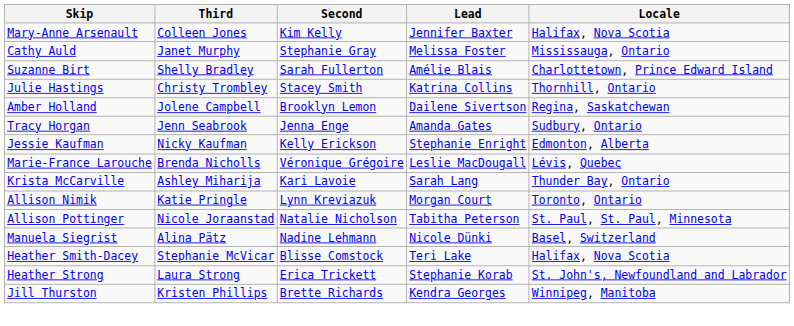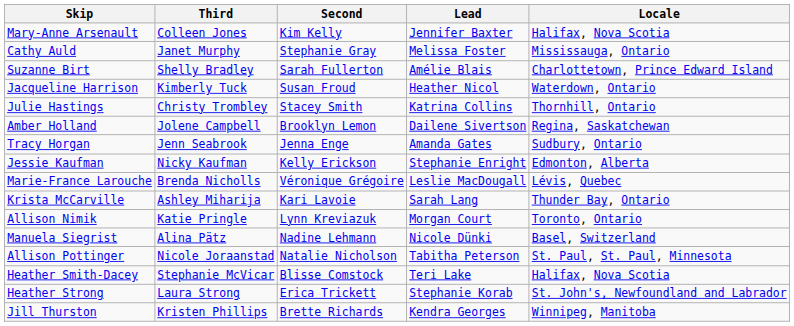 <table class=wikitable>
 <tr>
 <th>Skip</th>
 <th>Third</th>
 <th>Second</th>
 <th>Lead</th>
 <th>Locale</th>
 </tr>
 <tr>
 <td><a href='#'>Mary-Anne Arsenault</a></td>
 <td><a href='#'>Colleen Jones</a></td>
 <td><a href='#'>Kim Kelly</a></td>
 <td><a href='#'>Jennifer Baxter</a></td>
 <td> <a href='#'>Halifax</a>, <a href='#'>Nova Scotia</a></td>
 </tr>
 <tr>
 <td><a href='#'>Cathy Auld</a></td>
 <td><a href='#'>Janet Murphy</a></td>
 <td><a href='#'>Stephanie Gray</a></td>
 <td><a href='#'>Melissa Foster</a></td>
 <td> <a href='#'>Mississauga</a>, <a href='#'>Ontario</a></td>
 </tr>
 <tr>
 <td><a href='#'>Suzanne Birt</a></td>
 <td><a href='#'>Shelly Bradley</a></td>
 <td><a href='#'>Sarah Fullerton</a></td>
 <td><a href='#'>Amélie Blais</a></td>
 <td> <a href='#'>Charlottetown</a>, <a href='#'>Prince Edward Island</a></td>
+</tr>
+<tr>
+<td><a href='#'>Jacqueline Harrison</a></td>
+<td><a href='#'>Kimberly Tuck</a></td>
+<td><a href='#'>Susan Froud</a></td>
+<td><a href='#'>Heather Nicol</a></td>
+<td> <a href='#'>Waterdown</a>, <a href='#'>Ontario</a></td>
 </tr>
 <tr>
 <td><a href='#'>Julie Hastings</a></td>
 <td><a href='#'>Christy Trombley</a></td>
 <td><a href='#'>Stacey Smith</a></td>
 <td><a href='#'>Katrina Collins</a></td>
 <td> <a href='#'>Thornhill</a>, <a href='#'>Ontario</a></td>
 </tr>
 <tr>
 <td><a href='#'>Amber Holland</a></td>
 <td><a href='#'>Jolene Campbell</a></td>
 <td><a href='#'>Brooklyn Lemon</a></td>
 <td><a href='#'>Dailene Sivertson</a></td>
 <td> <a href='#'>Regina</a>, <a href='#'>Saskatchewan</a></td>
 </tr>
 <tr>
 <td><a href='#'>Tracy Horgan</a></td>
 <td><a href='#'>Jenn Seabrook</a></td>
 <td><a href='#'>Jenna Enge</a></td>
 <td><a href='#'>Amanda Gates</a></td>
 <td> <a href='#'>Sudbury</a>, <a href='#'>Ontario</a></td>
 </tr>
 <tr>
 <td><a href='#'>Jessie Kaufman</a></td>
 <td><a href='#'>Nicky Kaufman</a></td>
 <td><a href='#'>Kelly Erickson</a></td>
 <td><a href='#'>Stephanie Enright</a></td>
 <td> <a href='#'>Edmonton</a>, <a href='#'>Alberta</a></td>
 </tr>
 <tr>
 <td><a href='#'>Marie-France Larouche</a></td>
 <td><a href='#'>Brenda Nicholls</a></td>
 <td><a href='#'>Véronique Grégoire</a></td>
 <td><a href='#'>Leslie MacDougall</a></td>
 <td> <a href='#'>Lévis</a>, <a href='#'>Quebec</a></td>
 </tr>
 <tr>
 <td><a href='#'>Krista McCarville</a></td>
 <td><a href='#'>Ashley Miharija</a></td>
 <td><a href='#'>Kari Lavoie</a></td>
 <td><a href='#'>Sarah Lang</a></td>
 <td> <a href='#'>Thunder Bay</a>, <a href='#'>Ontario</a></td>
 </tr>
 <tr>
 <td><a href='#'>Allison Nimik</a></td>
 <td><a href='#'>Katie Pringle</a></td>
 <td><a href='#'>Lynn Kreviazuk</a></td>
 <td><a href='#'>Morgan Court</a></td>
 <td> <a href='#'>Toronto</a>, <a href='#'>Ontario</a></td>
 </tr>
 <tr>
+<td><a href='#'>Manuela Siegrist</a></td>
+<td><a href='#'>Alina Pätz</a></td>
+<td><a href='#'>Nadine Lehmann</a></td>
+<td><a href='#'>Nicole Dünki</a></td>
+<td> <a href='#'>Basel</a>, <a href='#'>Switzerland</a></td>
+</tr>
+<tr>
 <td><a href='#'>Allison Pottinger</a></td>
 <td><a href='#'>Nicole Joraanstad</a></td>
 <td><a href='#'>Natalie Nicholson</a></td>
 <td><a href='#'>Tabitha Peterson</a></td>
 <td> <a href='#'>St. Paul</a>, <a href='#'>St. Paul</a>, <a href='#'>Minnesota</a></td>
-</tr>
-<tr>
-<td><a href='#'>Manuela Siegrist</a></td>
-<td><a href='#'>Alina Pätz</a></td>
-<td><a href='#'>Nadine Lehmann</a></td>
-<td><a href='#'>Nicole Dünki</a></td>
-<td> <a href='#'>Basel</a>, <a href='#'>Switzerland</a></td>
 </tr>
 <tr>
 <td><a href='#'>Heather Smith-Dacey</a></td>
 <td><a href='#'>Stephanie McVicar</a></td>
 <td><a href='#'>Blisse Comstock</a></td>
 <td><a href='#'>Teri Lake</a></td>
 <td> <a href='#'>Halifax</a>, <a href='#'>Nova Scotia</a></td>
 </tr>
 <tr>
 <td><a href='#'>Heather Strong</a></td>
 <td><a href='#'>Laura Strong</a></td>
 <td><a href='#'>Erica Trickett</a></td>
 <td><a href='#'>Stephanie Korab</a></td>
 <td> <a href='#'>St. John's, Newfoundland and Labrador</a></td>
 </tr>
 <tr>
 <td><a href='#'>Jill Thurston</a></td>
 <td><a href='#'>Kristen Phillips</a></td>
 <td><a href='#'>Brette Richards</a></td>
 <td><a href='#'>Kendra Georges</a></td>
 <td> <a href='#'>Winnipeg</a>, <a href='#'>Manitoba</a></td>
 </tr>
 </table>
